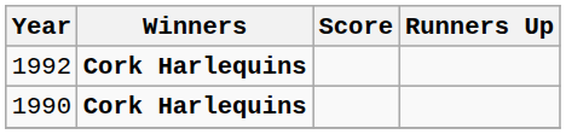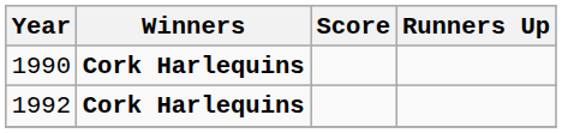 <table class="wikitable collapsible">
 <tr>
 <th>Year</th>
 <th>Winners</th>
 <th>Score</th>
 <th>Runners Up</th>
 </tr>
 <tr>
-<td>1992</td>
+<td>1990</td>
 <td><strong>Cork Harlequins</strong></td>
 <td></td>
 <td></td>
 </tr>
 <tr>
-<td>1990</td>
+<td>1992</td>
 <td><strong>Cork Harlequins</strong></td>
 <td></td>
 <td></td>
 </tr>
 <tr>
 </tr>
 </table>
